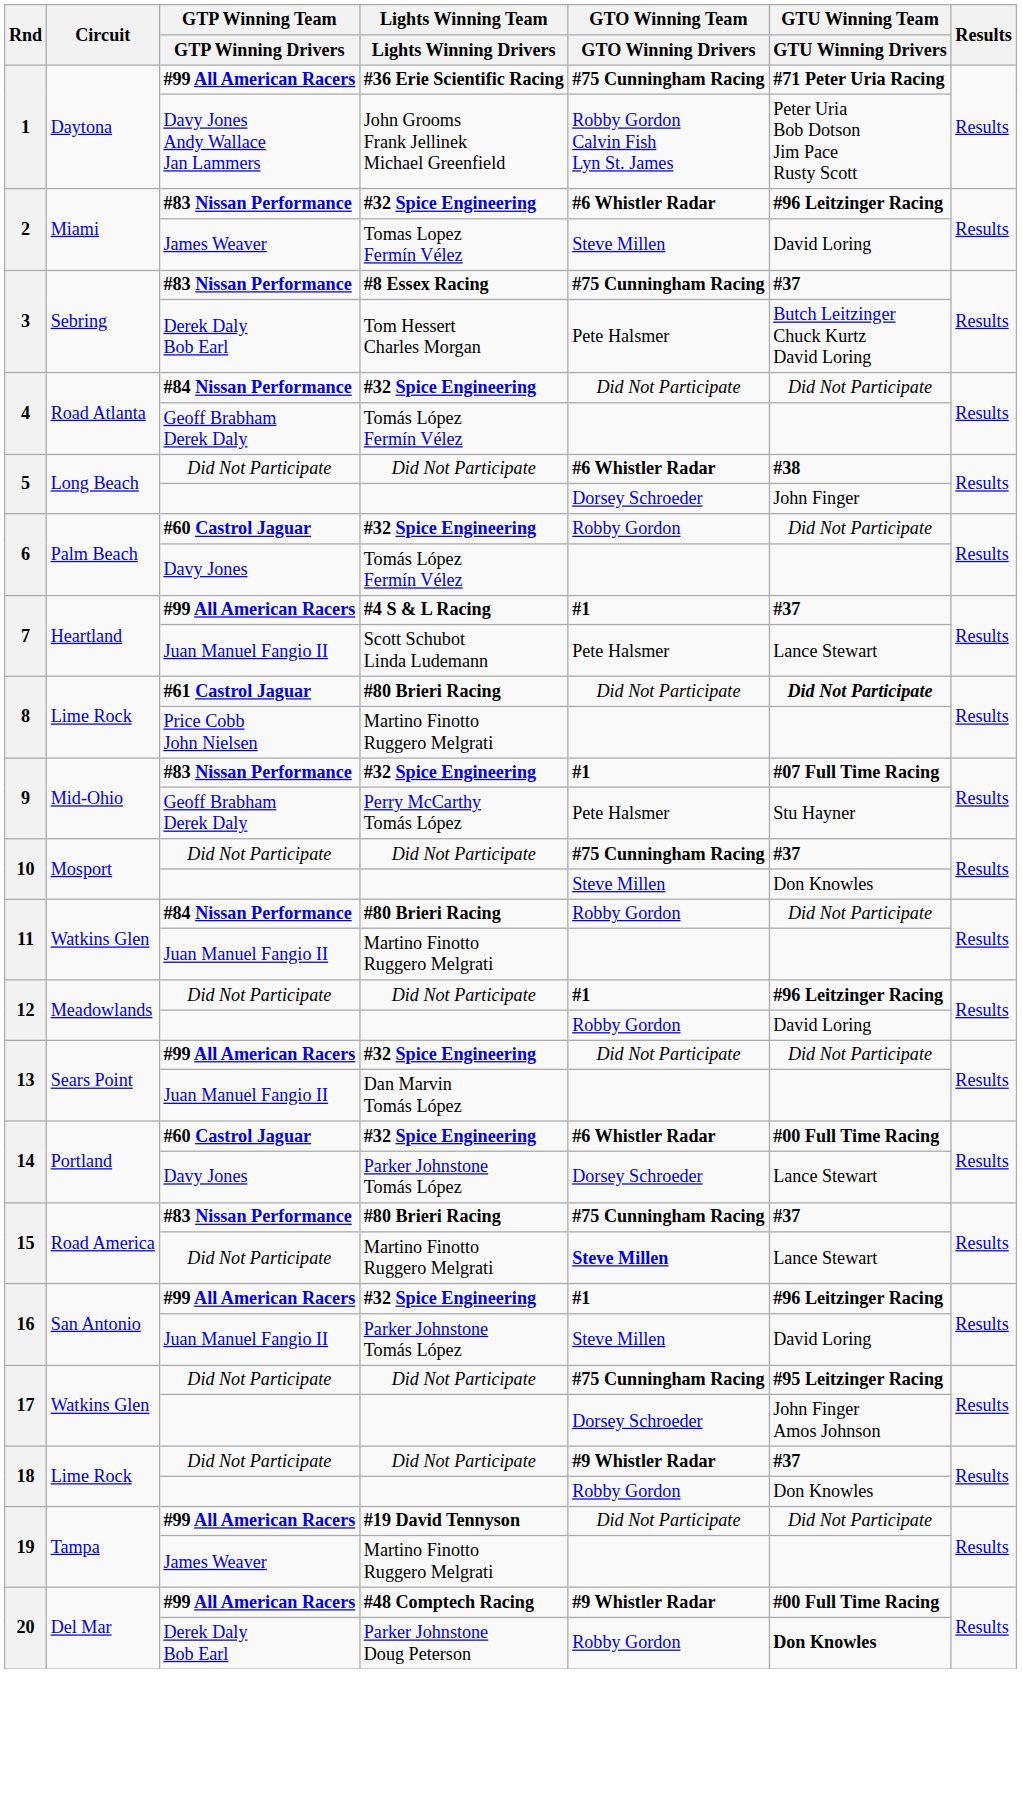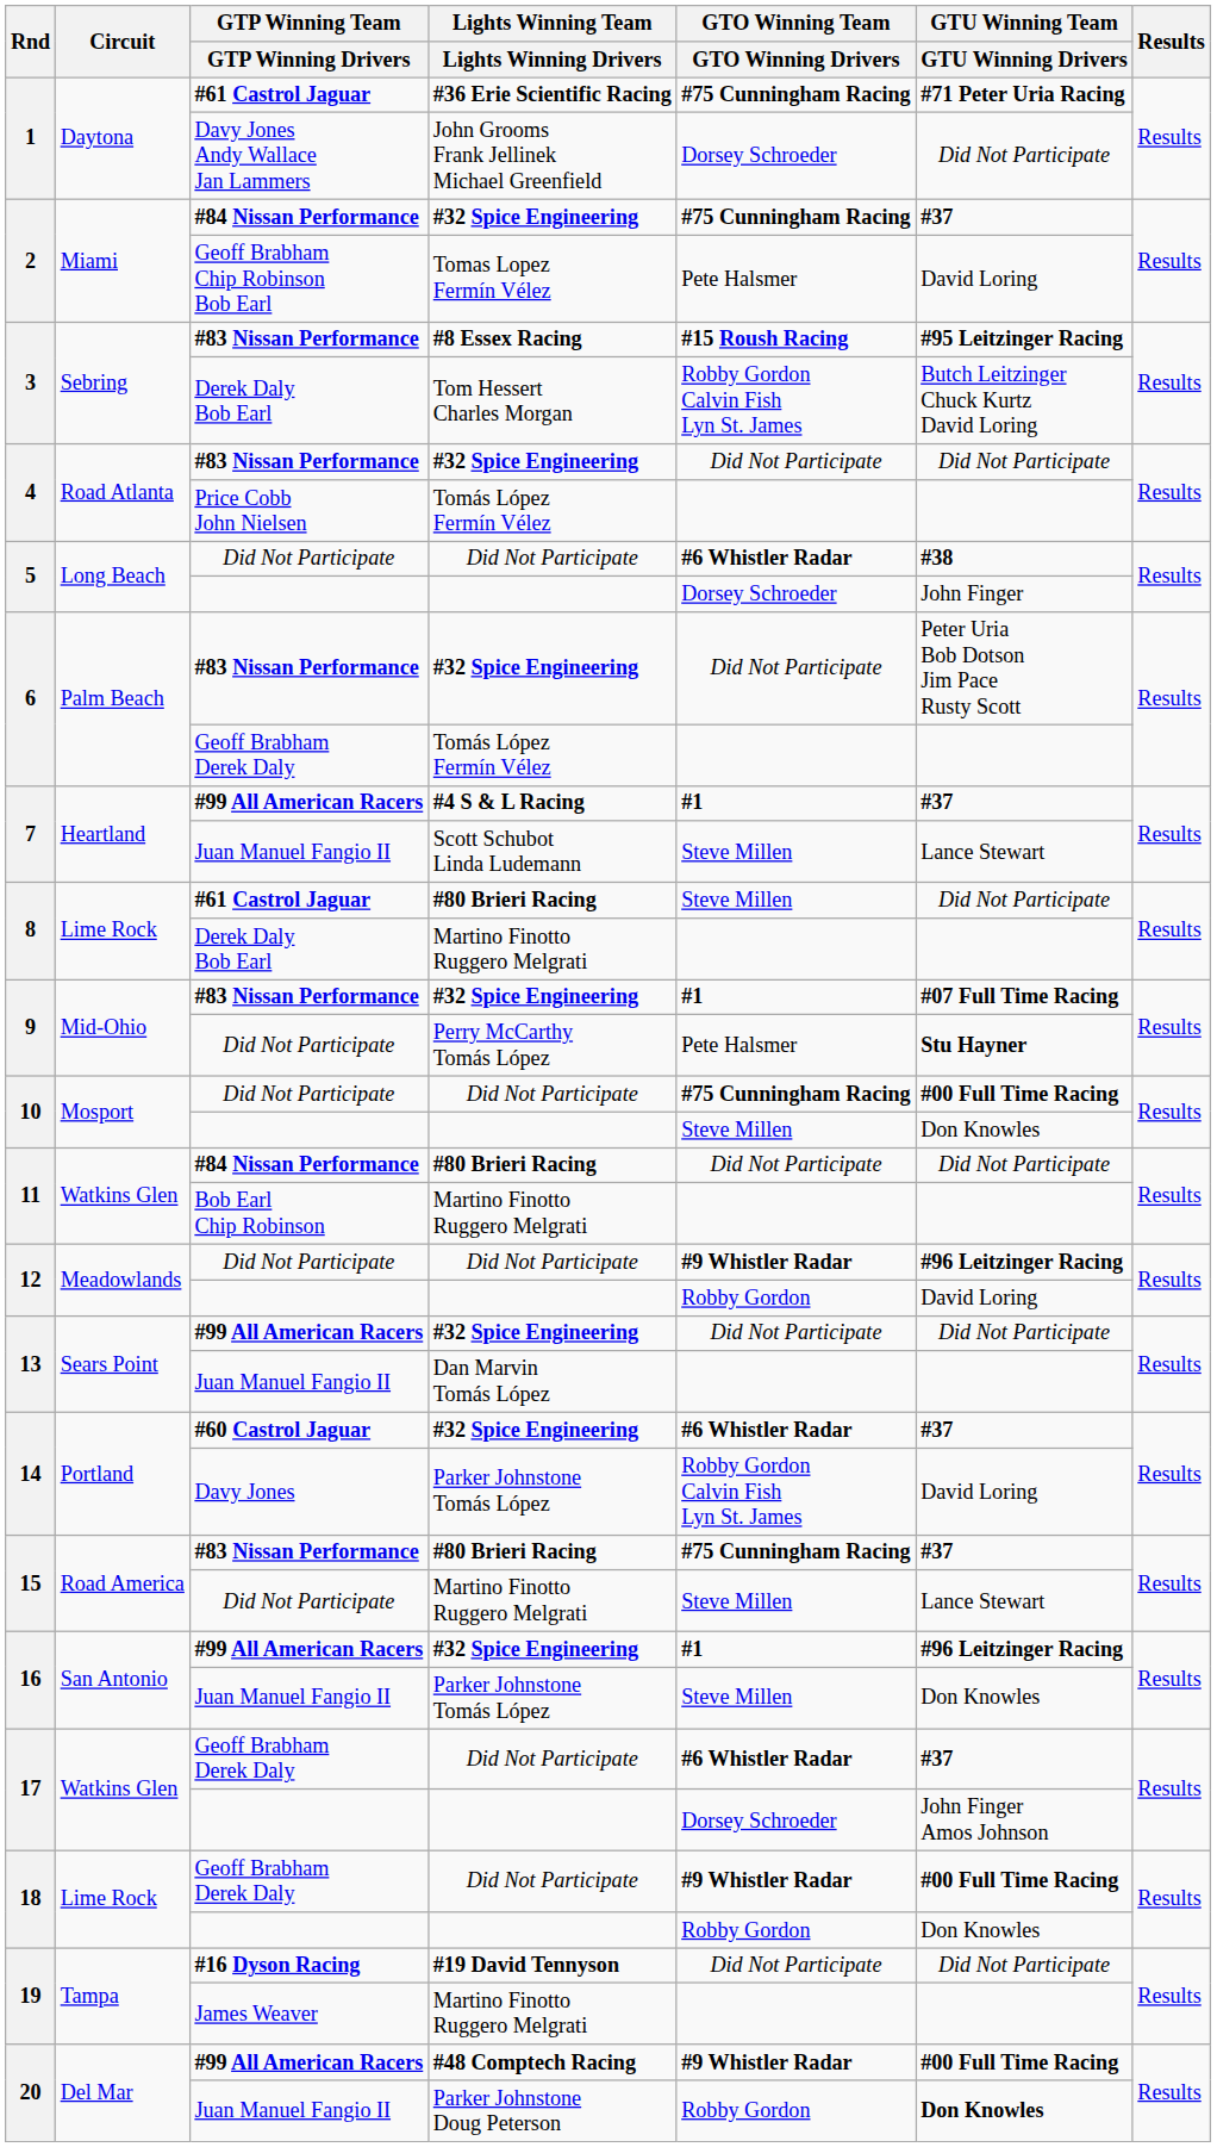 <table class="wikitable" style="font-size: 90%;">
 <tr>
 <th rowspan=2>Rnd</th>
 <th rowspan=2>Circuit</th>
 <th>GTP Winning Team</th>
 <th>Lights Winning Team</th>
 <th>GTO Winning Team</th>
 <th>GTU Winning Team</th>
 <th rowspan=2>Results</th>
 </tr>
 <tr>
 <th>GTP Winning Drivers</th>
 <th>Lights Winning Drivers</th>
 <th>GTO Winning Drivers</th>
 <th>GTU Winning Drivers</th>
 </tr>
 <tr>
 <th rowspan=2>1</th>
 <td rowspan=2><a href='#'>Daytona</a></td>
-<td><strong> #99 <a href='#'>All American Racers</a></strong></td>
+<td><strong> #61 <a href='#'>Castrol Jaguar</a></strong></td>
 <td><strong> #36 Erie Scientific Racing</strong></td>
 <td><strong> #75 Cunningham Racing</strong></td>
 <td><strong> #71 Peter Uria Racing</strong></td>
 <td rowspan=2><a href='#'>Results</a></td>
 </tr>
 <tr>
 <td> <a href='#'>Davy Jones</a><br> <a href='#'>Andy Wallace</a><br> <a href='#'>Jan Lammers</a></td>
 <td> John Grooms<br> Frank Jellinek<br> Michael Greenfield</td>
-<td> <a href='#'>Robby Gordon</a><br> <a href='#'>Calvin Fish</a><br> <a href='#'>Lyn St. James</a></td>
-<td> Peter Uria<br> Bob Dotson<br> Jim Pace<br> Rusty Scott</td>
+<td> <a href='#'>Dorsey Schroeder</a></td>
+<td style="text-align:center;"><em>Did Not Participate</em></td>
 </tr>
 <tr>
 <th rowspan=2>2</th>
 <td rowspan=2><a href='#'>Miami</a></td>
-<td><strong> #83 <a href='#'>Nissan Performance</a></strong></td>
+<td><strong> #84 <a href='#'>Nissan Performance</a></strong></td>
 <td><strong> #32 <a href='#'>Spice Engineering</a></strong></td>
-<td><strong> #6 Whistler Radar</strong></td>
-<td><strong> #96 Leitzinger Racing</strong></td>
+<td><strong> #75 Cunningham Racing</strong></td>
+<td><strong> #37 </strong></td>
 <td rowspan=2><a href='#'>Results</a></td>
 </tr>
 <tr>
-<td> <a href='#'>James Weaver</a></td>
+<td> <a href='#'>Geoff Brabham</a><br> <a href='#'>Chip Robinson</a><br> <a href='#'>Bob Earl</a></td>
 <td> Tomas Lopez<br> <a href='#'>Fermín Vélez</a></td>
-<td> <a href='#'>Steve Millen</a></td>
+<td> Pete Halsmer</td>
 <td> David Loring</td>
 </tr>
 <tr>
 <th rowspan=2>3</th>
 <td rowspan=2><a href='#'>Sebring</a></td>
 <td><strong> #83 <a href='#'>Nissan Performance</a></strong></td>
 <td><strong> #8 Essex Racing</strong></td>
-<td><strong> #75 Cunningham Racing</strong></td>
-<td><strong> #37 </strong></td>
+<td><strong> #15 <a href='#'>Roush Racing</a></strong></td>
+<td><strong> #95 Leitzinger Racing</strong></td>
 <td rowspan=2><a href='#'>Results</a></td>
 </tr>
 <tr>
 <td> <a href='#'>Derek Daly</a><br> <a href='#'>Bob Earl</a></td>
 <td> Tom Hessert<br> Charles Morgan</td>
-<td> Pete Halsmer</td>
+<td> <a href='#'>Robby Gordon</a><br> <a href='#'>Calvin Fish</a><br> <a href='#'>Lyn St. James</a></td>
 <td> <a href='#'>Butch Leitzinger</a><br> Chuck Kurtz<br> David Loring</td>
 </tr>
 <tr>
 <th rowspan=2>4</th>
 <td rowspan=2><a href='#'>Road Atlanta</a></td>
-<td><strong> #84 <a href='#'>Nissan Performance</a></strong></td>
+<td><strong> #83 <a href='#'>Nissan Performance</a></strong></td>
 <td><strong> #32 <a href='#'>Spice Engineering</a></strong></td>
 <td style="text-align:center;"><em>Did Not Participate</em></td>
 <td style="text-align:center;"><em>Did Not Participate</em></td>
 <td rowspan=2><a href='#'>Results</a></td>
 </tr>
 <tr>
-<td> <a href='#'>Geoff Brabham</a><br> <a href='#'>Derek Daly</a></td>
+<td> <a href='#'>Price Cobb</a><br> <a href='#'>John Nielsen</a></td>
 <td> Tomás López<br> <a href='#'>Fermín Vélez</a></td>
 <td></td>
 <td></td>
 </tr>
 <tr>
 <th rowspan=2>5</th>
 <td rowspan=2><a href='#'>Long Beach</a></td>
 <td style="text-align:center;"><em>Did Not Participate</em></td>
 <td style="text-align:center;"><em>Did Not Participate</em></td>
 <td><strong> #6 Whistler Radar</strong></td>
 <td><strong> #38 </strong></td>
 <td rowspan=2><a href='#'>Results</a></td>
 </tr>
 <tr>
 <td></td>
 <td></td>
 <td> <a href='#'>Dorsey Schroeder</a></td>
 <td> John Finger</td>
 </tr>
 <tr>
 <th rowspan=2>6</th>
 <td rowspan=2><a href='#'>Palm Beach</a></td>
-<td><strong> #60 <a href='#'>Castrol Jaguar</a></strong></td>
+<td><strong> #83 <a href='#'>Nissan Performance</a></strong></td>
 <td><strong> #32 <a href='#'>Spice Engineering</a></strong></td>
-<td> <a href='#'>Robby Gordon</a></td>
 <td style="text-align:center;"><em>Did Not Participate</em></td>
+<td> Peter Uria<br> Bob Dotson<br> Jim Pace<br> Rusty Scott</td>
 <td rowspan=2><a href='#'>Results</a></td>
 </tr>
 <tr>
-<td> <a href='#'>Davy Jones</a></td>
+<td> <a href='#'>Geoff Brabham</a><br> <a href='#'>Derek Daly</a></td>
 <td> Tomás López<br> <a href='#'>Fermín Vélez</a></td>
 <td></td>
 <td></td>
 </tr>
 <tr>
 <th rowspan=2>7</th>
 <td rowspan=2><a href='#'>Heartland</a></td>
 <td><strong> #99 <a href='#'>All American Racers</a></strong></td>
 <td><strong> #4 S & L Racing</strong></td>
 <td><strong> #1 </strong></td>
 <td><strong> #37 </strong></td>
 <td rowspan=2><a href='#'>Results</a></td>
 </tr>
 <tr>
 <td> <a href='#'>Juan Manuel Fangio II</a></td>
 <td> Scott Schubot<br> Linda Ludemann</td>
-<td> Pete Halsmer</td>
+<td> <a href='#'>Steve Millen</a></td>
 <td> Lance Stewart</td>
 </tr>
 <tr>
 <th rowspan=2>8</th>
 <td rowspan=2><a href='#'>Lime Rock</a></td>
 <td><strong> #61 <a href='#'>Castrol Jaguar</a></strong></td>
 <td><strong> #80 Brieri Racing</strong></td>
+<td> <a href='#'>Steve Millen</a></td>
 <td style="text-align:center;"><em>Did Not Participate</em></td>
-<td style="text-align:center;"><strong><em>Did Not Participate</em></strong></td>
 <td rowspan=2><a href='#'>Results</a></td>
 </tr>
 <tr>
-<td> <a href='#'>Price Cobb</a><br> <a href='#'>John Nielsen</a></td>
+<td> <a href='#'>Derek Daly</a><br> <a href='#'>Bob Earl</a></td>
 <td> Martino Finotto<br> Ruggero Melgrati</td>
 <td></td>
 <td></td>
 </tr>
 <tr>
 <th rowspan=2>9</th>
 <td rowspan=2><a href='#'>Mid-Ohio</a></td>
 <td><strong> #83 <a href='#'>Nissan Performance</a></strong></td>
 <td><strong> #32 <a href='#'>Spice Engineering</a></strong></td>
 <td><strong> #1 </strong></td>
 <td><strong> #07 Full Time Racing</strong></td>
 <td rowspan=2><a href='#'>Results</a></td>
 </tr>
 <tr>
-<td> <a href='#'>Geoff Brabham</a><br> <a href='#'>Derek Daly</a></td>
+<td style="text-align:center;"><em>Did Not Participate</em></td>
 <td> <a href='#'>Perry McCarthy</a><br> Tomás López</td>
 <td> Pete Halsmer</td>
-<td> Stu Hayner</td>
+<td><strong> Stu Hayner</strong></td>
 </tr>
 <tr>
 <th rowspan=2>10</th>
 <td rowspan=2><a href='#'>Mosport</a></td>
 <td style="text-align:center;"><em>Did Not Participate</em></td>
 <td style="text-align:center;"><em>Did Not Participate</em></td>
 <td><strong> #75 Cunningham Racing</strong></td>
-<td><strong> #37 </strong></td>
+<td><strong> #00 Full Time Racing</strong></td>
 <td rowspan=2><a href='#'>Results</a></td>
 </tr>
 <tr>
 <td></td>
 <td></td>
 <td> <a href='#'>Steve Millen</a></td>
 <td> Don Knowles</td>
 </tr>
 <tr>
 <th rowspan=2>11</th>
 <td rowspan=2><a href='#'>Watkins Glen</a></td>
 <td><strong> #84 <a href='#'>Nissan Performance</a></strong></td>
 <td><strong> #80 Brieri Racing</strong></td>
-<td> <a href='#'>Robby Gordon</a></td>
+<td style="text-align:center;"><em>Did Not Participate</em></td>
 <td style="text-align:center;"><em>Did Not Participate</em></td>
 <td rowspan=2><a href='#'>Results</a></td>
 </tr>
 <tr>
-<td> <a href='#'>Juan Manuel Fangio II</a></td>
+<td> <a href='#'>Bob Earl</a><br> <a href='#'>Chip Robinson</a></td>
 <td> Martino Finotto<br> Ruggero Melgrati</td>
 <td></td>
 <td></td>
 </tr>
 <tr>
 <th rowspan=2>12</th>
 <td rowspan=2><a href='#'>Meadowlands</a></td>
 <td style="text-align:center;"><em>Did Not Participate</em></td>
 <td style="text-align:center;"><em>Did Not Participate</em></td>
-<td><strong> #1 </strong></td>
+<td><strong> #9 Whistler Radar</strong></td>
 <td><strong> #96 Leitzinger Racing</strong></td>
 <td rowspan=2><a href='#'>Results</a></td>
 </tr>
 <tr>
 <td></td>
 <td></td>
 <td> <a href='#'>Robby Gordon</a></td>
 <td> David Loring</td>
 </tr>
 <tr>
 <th rowspan=2>13</th>
 <td rowspan=2><a href='#'>Sears Point</a></td>
 <td><strong> #99 <a href='#'>All American Racers</a></strong></td>
 <td><strong> #32 <a href='#'>Spice Engineering</a></strong></td>
 <td style="text-align:center;"><em>Did Not Participate</em></td>
 <td style="text-align:center;"><em>Did Not Participate</em></td>
 <td rowspan=2><a href='#'>Results</a></td>
 </tr>
 <tr>
 <td> <a href='#'>Juan Manuel Fangio II</a></td>
 <td> Dan Marvin<br> Tomás López</td>
 <td></td>
 <td></td>
 </tr>
 <tr>
 <th rowspan=2>14</th>
 <td rowspan=2><a href='#'>Portland</a></td>
 <td><strong> #60 <a href='#'>Castrol Jaguar</a></strong></td>
 <td><strong> #32 <a href='#'>Spice Engineering</a></strong></td>
 <td><strong> #6 Whistler Radar</strong></td>
-<td><strong> #00 Full Time Racing</strong></td>
+<td><strong> #37 </strong></td>
 <td rowspan=2><a href='#'>Results</a></td>
 </tr>
 <tr>
 <td> <a href='#'>Davy Jones</a></td>
 <td> <a href='#'>Parker Johnstone</a><br> Tomás López</td>
-<td> <a href='#'>Dorsey Schroeder</a></td>
-<td> Lance Stewart</td>
+<td> <a href='#'>Robby Gordon</a><br> <a href='#'>Calvin Fish</a><br> <a href='#'>Lyn St. James</a></td>
+<td> David Loring</td>
 </tr>
 <tr>
 <th rowspan=2>15</th>
 <td rowspan=2><a href='#'>Road America</a></td>
 <td><strong> #83 <a href='#'>Nissan Performance</a></strong></td>
 <td><strong> #80 Brieri Racing</strong></td>
 <td><strong> #75 Cunningham Racing</strong></td>
 <td><strong> #37 </strong></td>
 <td rowspan=2><a href='#'>Results</a></td>
 </tr>
 <tr>
 <td style="text-align:center;"><em>Did Not Participate</em></td>
 <td> Martino Finotto<br> Ruggero Melgrati</td>
-<td><strong> <a href='#'>Steve Millen</a></strong></td>
+<td> <a href='#'>Steve Millen</a></td>
 <td> Lance Stewart</td>
 </tr>
 <tr>
 <th rowspan=2>16</th>
 <td rowspan=2><a href='#'>San Antonio</a></td>
 <td><strong> #99 <a href='#'>All American Racers</a></strong></td>
 <td><strong> #32 <a href='#'>Spice Engineering</a></strong></td>
 <td><strong> #1 </strong></td>
 <td><strong> #96 Leitzinger Racing</strong></td>
 <td rowspan=2><a href='#'>Results</a></td>
 </tr>
 <tr>
 <td> <a href='#'>Juan Manuel Fangio II</a></td>
 <td> <a href='#'>Parker Johnstone</a><br> Tomás López</td>
 <td> <a href='#'>Steve Millen</a></td>
-<td> David Loring</td>
+<td> Don Knowles</td>
 </tr>
 <tr>
 <th rowspan=2>17</th>
 <td rowspan=2><a href='#'>Watkins Glen</a></td>
+<td> <a href='#'>Geoff Brabham</a><br> <a href='#'>Derek Daly</a></td>
 <td style="text-align:center;"><em>Did Not Participate</em></td>
-<td style="text-align:center;"><em>Did Not Participate</em></td>
-<td><strong> #75 Cunningham Racing</strong></td>
-<td><strong> #95 Leitzinger Racing</strong></td>
+<td><strong> #6 Whistler Radar</strong></td>
+<td><strong> #37 </strong></td>
 <td rowspan=2><a href='#'>Results</a></td>
 </tr>
 <tr>
 <td></td>
 <td></td>
 <td> <a href='#'>Dorsey Schroeder</a></td>
 <td> John Finger<br> Amos Johnson</td>
 </tr>
 <tr>
 <th rowspan=2>18</th>
 <td rowspan=2><a href='#'>Lime Rock</a></td>
-<td style="text-align:center;"><em>Did Not Participate</em></td>
+<td> <a href='#'>Geoff Brabham</a><br> <a href='#'>Derek Daly</a></td>
 <td style="text-align:center;"><em>Did Not Participate</em></td>
 <td><strong> #9 Whistler Radar</strong></td>
-<td><strong> #37 </strong></td>
+<td><strong> #00 Full Time Racing</strong></td>
 <td rowspan=2><a href='#'>Results</a></td>
 </tr>
 <tr>
 <td></td>
 <td></td>
 <td> <a href='#'>Robby Gordon</a></td>
 <td> Don Knowles</td>
 </tr>
 <tr>
 <th rowspan=2>19</th>
 <td rowspan=2><a href='#'>Tampa</a></td>
-<td><strong> #99 <a href='#'>All American Racers</a></strong></td>
+<td><strong> #16 <a href='#'>Dyson Racing</a></strong></td>
 <td><strong> #19 David Tennyson</strong></td>
 <td style="text-align:center;"><em>Did Not Participate</em></td>
 <td style="text-align:center;"><em>Did Not Participate</em></td>
 <td rowspan=2><a href='#'>Results</a></td>
 </tr>
 <tr>
 <td> <a href='#'>James Weaver</a></td>
 <td> Martino Finotto<br> Ruggero Melgrati</td>
 <td></td>
 <td></td>
 </tr>
 <tr>
 <th rowspan=2>20</th>
 <td rowspan=2><a href='#'>Del Mar</a></td>
 <td><strong> #99 <a href='#'>All American Racers</a></strong></td>
 <td><strong> #48 Comptech Racing</strong></td>
 <td><strong> #9 Whistler Radar</strong></td>
 <td><strong> #00 Full Time Racing</strong></td>
 <td rowspan=2><a href='#'>Results</a></td>
 </tr>
 <tr>
-<td> <a href='#'>Derek Daly</a><br> <a href='#'>Bob Earl</a></td>
+<td> <a href='#'>Juan Manuel Fangio II</a></td>
 <td> <a href='#'>Parker Johnstone</a><br> Doug Peterson</td>
 <td> <a href='#'>Robby Gordon</a></td>
 <td><strong> Don Knowles</strong></td>
 </tr>
 </table>
